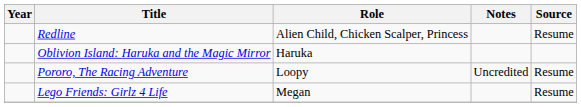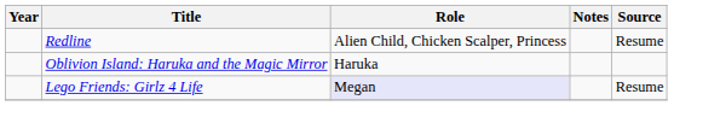 <table class="wikitable sortable plainrowheaders">
 <tr>
 <th>Year</th>
 <th>Title</th>
 <th>Role</th>
 <th class="unsortable">Notes</th>
 <th class="unsortable">Source</th>
 </tr>
 <tr>
 <td></td>
 <td><em><a href='#'>Redline</a></em></td>
 <td>Alien Child, Chicken Scalper, Princess</td>
 <td></td>
 <td>Resume</td>
 </tr>
 <tr>
 <td></td>
 <td><em><a href='#'>Oblivion Island: Haruka and the Magic Mirror</a></em></td>
 <td>Haruka</td>
 <td></td>
 <td></td>
 </tr>
 <tr>
 <td></td>
-<td><em><a href='#'>Pororo, The Racing Adventure</a></em></td>
-<td>Loopy</td>
-<td>Uncredited</td>
-<td>Resume</td>
-</tr>
-<tr>
-<td></td>
 <td><em><a href='#'>Lego Friends: Girlz 4 Life</a></em></td>
-<td>Megan</td>
+<td style="background: lavender;">Megan</td>
 <td></td>
 <td>Resume</td>
 </tr>
 <tr>
 </tr>
 </table>
